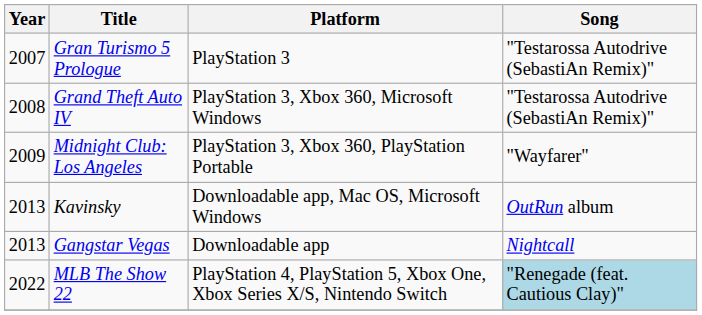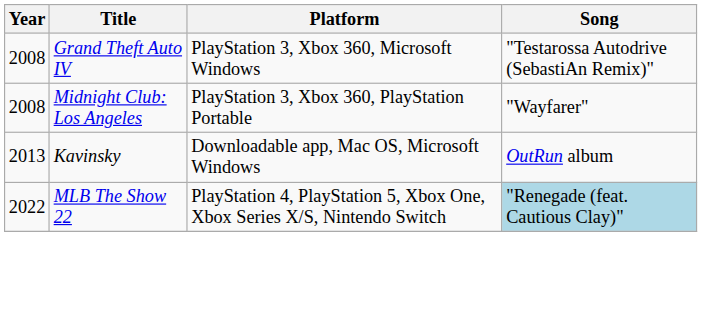 <table class="wikitable">
 <tr>
 <th>Year</th>
 <th>Title</th>
 <th>Platform</th>
 <th>Song</th>
 </tr>
 <tr>
-<td align="center">2007</td>
-<td><em><a href='#'>Gran Turismo 5 Prologue</a></em></td>
-<td>PlayStation 3</td>
-<td>"Testarossa Autodrive (SebastiAn Remix)"</td>
-</tr>
-<tr>
 <td align="center">2008</td>
 <td><em><a href='#'>Grand Theft Auto IV</a></em></td>
 <td>PlayStation 3, Xbox 360, Microsoft Windows</td>
 <td>"Testarossa Autodrive (SebastiAn Remix)"</td>
 </tr>
 <tr>
-<td align="center">2009</td>
+<td align="center">2008</td>
 <td><em><a href='#'>Midnight Club: Los Angeles</a></em></td>
 <td>PlayStation 3, Xbox 360, PlayStation Portable</td>
 <td>"Wayfarer"</td>
 </tr>
 <tr>
 <td align="center">2013</td>
 <td><em>Kavinsky</em></td>
 <td>Downloadable app, Mac OS, Microsoft Windows</td>
 <td><em><a href='#'>OutRun</a></em> album</td>
 </tr>
 <tr>
-<td align="center">2013</td>
-<td><em><a href='#'>Gangstar Vegas</a></em></td>
-<td>Downloadable app</td>
-<td><em><a href='#'>Nightcall</a></em></td>
-</tr>
-<tr>
 <td align="center">2022</td>
 <td><em><a href='#'>MLB The Show 22</a></em></td>
 <td>PlayStation 4, PlayStation 5, Xbox One, Xbox Series X/S, Nintendo Switch</td>
 <td style="background: lightblue;">"Renegade (feat. Cautious Clay)"</td>
 </tr>
 <tr>
 </tr>
 </table>
